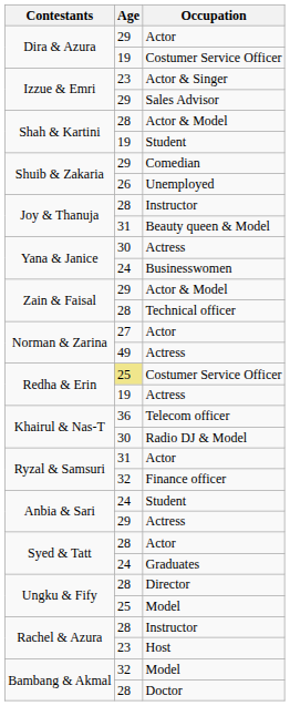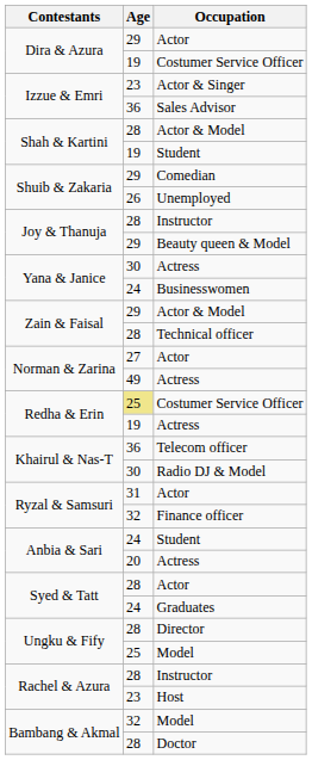 <table class="wikitable">
 <tr>
 <th>Contestants</th>
 <th>Age</th>
 <th>Occupation</th>
 </tr>
 <tr>
 <td rowspan=2 style="text-align:center;">Dira & Azura</td>
 <td>29</td>
 <td>Actor</td>
 </tr>
 <tr>
 <td>19</td>
 <td>Costumer Service Officer</td>
 </tr>
 <tr>
 <td rowspan=2 style="text-align:center;">Izzue & Emri</td>
 <td>23</td>
 <td>Actor & Singer</td>
 </tr>
 <tr>
-<td>29</td>
+<td>36</td>
 <td>Sales Advisor</td>
 </tr>
 <tr>
 <td rowspan=2 style="text-align:center;">Shah & Kartini</td>
 <td>28</td>
 <td>Actor & Model</td>
 </tr>
 <tr>
 <td>19</td>
 <td>Student</td>
 </tr>
 <tr>
 <td rowspan=2 style="text-align:center;">Shuib & Zakaria</td>
 <td>29</td>
 <td>Comedian</td>
 </tr>
 <tr>
 <td>26</td>
 <td>Unemployed</td>
 </tr>
 <tr>
 <td rowspan=2 style="text-align:center;">Joy & Thanuja</td>
 <td>28</td>
 <td>Instructor</td>
 </tr>
 <tr>
-<td>31</td>
+<td>29</td>
 <td>Beauty queen & Model</td>
 </tr>
 <tr>
 <td rowspan=2 style="text-align:center;">Yana & Janice</td>
 <td>30</td>
 <td>Actress</td>
 </tr>
 <tr>
 <td>24</td>
 <td>Businesswomen</td>
 </tr>
 <tr>
 <td rowspan=2 style="text-align:center;">Zain & Faisal</td>
 <td>29</td>
 <td>Actor & Model</td>
 </tr>
 <tr>
 <td>28</td>
 <td>Technical officer</td>
 </tr>
 <tr>
 <td rowspan=2 style="text-align:center;">Norman & Zarina</td>
 <td>27</td>
 <td>Actor</td>
 </tr>
 <tr>
 <td>49</td>
 <td>Actress</td>
 </tr>
 <tr>
 <td rowspan=2 style="text-align:center;">Redha & Erin</td>
 <td style="background: khaki;">25</td>
 <td>Costumer Service Officer</td>
 </tr>
 <tr>
 <td>19</td>
 <td>Actress</td>
 </tr>
 <tr>
 <td rowspan=2 style="text-align:center;">Khairul & Nas-T</td>
 <td>36</td>
 <td>Telecom officer</td>
 </tr>
 <tr>
 <td>30</td>
 <td>Radio DJ & Model</td>
 </tr>
 <tr>
 <td rowspan=2 style="text-align:center;">Ryzal & Samsuri</td>
 <td>31</td>
 <td>Actor</td>
 </tr>
 <tr>
 <td>32</td>
 <td>Finance officer</td>
 </tr>
 <tr>
 <td rowspan=2 style="text-align:center;">Anbia & Sari</td>
 <td>24</td>
 <td>Student</td>
 </tr>
 <tr>
-<td>29</td>
+<td>20</td>
 <td>Actress</td>
 </tr>
 <tr>
 <td rowspan=2 style="text-align:center;">Syed & Tatt</td>
 <td>28</td>
 <td>Actor</td>
 </tr>
 <tr>
 <td>24</td>
 <td>Graduates</td>
 </tr>
 <tr>
 <td rowspan=2 style="text-align:center;">Ungku & Fify</td>
 <td>28</td>
 <td>Director</td>
 </tr>
 <tr>
 <td>25</td>
 <td>Model</td>
 </tr>
 <tr>
 <td rowspan=2 style="text-align:center;">Rachel & Azura</td>
 <td>28</td>
 <td>Instructor</td>
 </tr>
 <tr>
 <td>23</td>
 <td>Host</td>
 </tr>
 <tr>
 <td rowspan=2 style="text-align:center;">Bambang & Akmal</td>
 <td>32</td>
 <td>Model</td>
 </tr>
 <tr>
 <td>28</td>
 <td>Doctor</td>
 </tr>
 </table>
